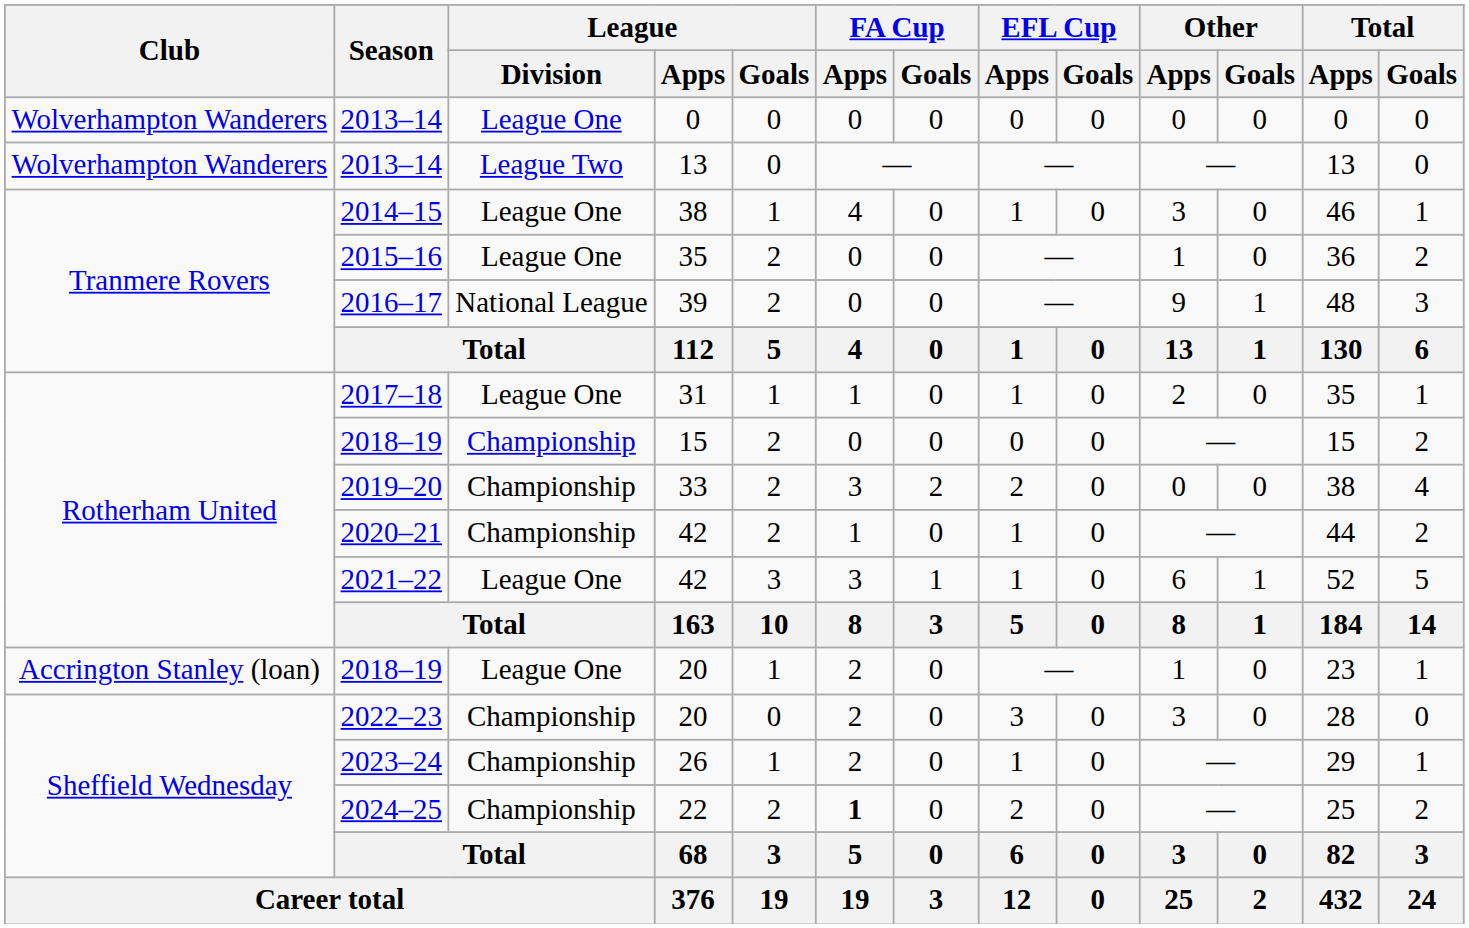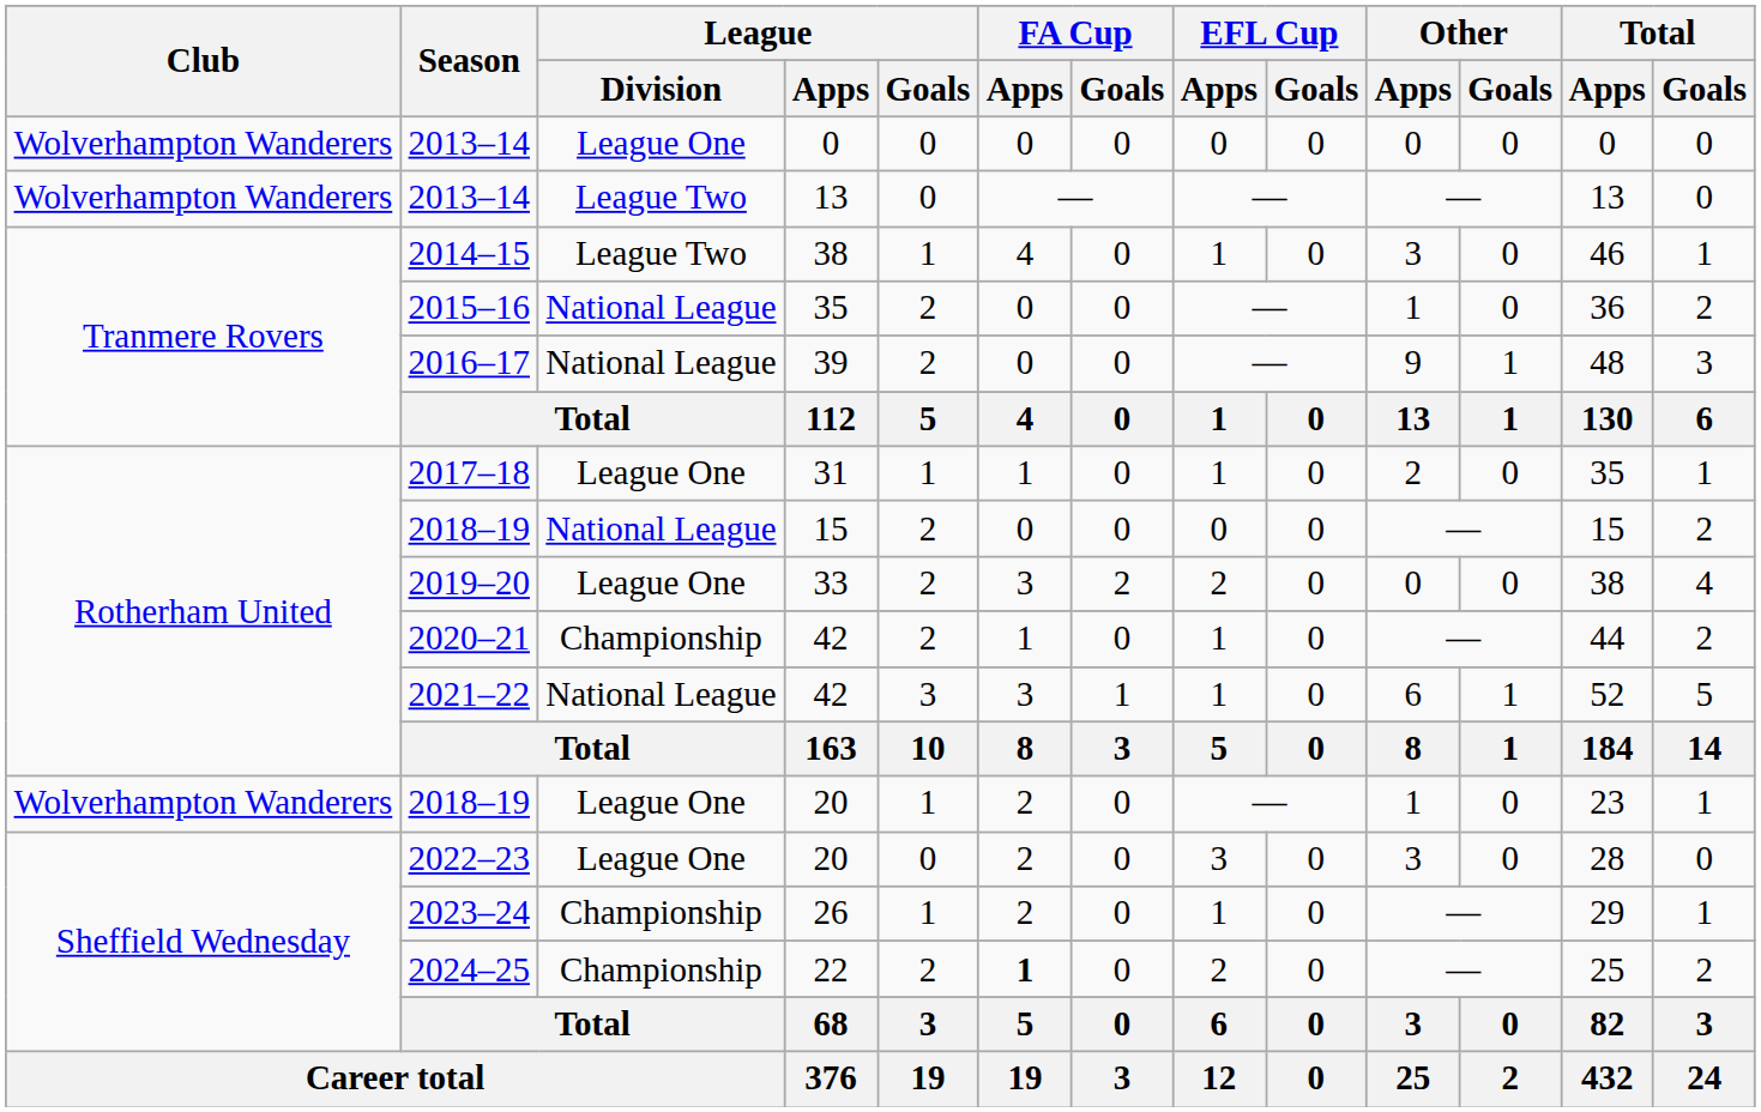 <table class="wikitable" style="text-align:center">
 <tr>
 <th rowspan="2">Club</th>
 <th rowspan="2">Season</th>
 <th colspan="3">League</th>
 <th colspan="2"><a href='#'>FA Cup</a></th>
 <th colspan="2"><a href='#'>EFL Cup</a></th>
 <th colspan="2">Other</th>
 <th colspan="2">Total</th>
 </tr>
 <tr>
 <th>Division</th>
 <th>Apps</th>
 <th>Goals</th>
 <th>Apps</th>
 <th>Goals</th>
 <th>Apps</th>
 <th>Goals</th>
 <th>Apps</th>
 <th>Goals</th>
 <th>Apps</th>
 <th>Goals</th>
 </tr>
 <tr>
 <td><a href='#'>Wolverhampton Wanderers</a></td>
 <td><a href='#'>2013–14</a></td>
 <td><a href='#'>League One</a></td>
 <td>0</td>
 <td>0</td>
 <td>0</td>
 <td>0</td>
 <td>0</td>
 <td>0</td>
 <td>0</td>
 <td>0</td>
 <td>0</td>
 <td>0</td>
 </tr>
 <tr>
 <td><a href='#'>Wolverhampton Wanderers</a></td>
 <td><a href='#'>2013–14</a></td>
 <td><a href='#'>League Two</a></td>
 <td>13</td>
 <td>0</td>
 <td colspan=2>—</td>
 <td colspan=2>—</td>
 <td colspan=2>—</td>
 <td>13</td>
 <td>0</td>
 </tr>
 <tr>
 <td rowspan="4"><a href='#'>Tranmere Rovers</a></td>
 <td><a href='#'>2014–15</a></td>
-<td>League One</td>
+<td>League Two</td>
 <td>38</td>
 <td>1</td>
 <td>4</td>
 <td>0</td>
 <td>1</td>
 <td>0</td>
 <td>3</td>
 <td>0</td>
 <td>46</td>
 <td>1</td>
 </tr>
 <tr>
 <td><a href='#'>2015–16</a></td>
-<td>League One</td>
+<td><a href='#'>National League</a></td>
 <td>35</td>
 <td>2</td>
 <td>0</td>
 <td>0</td>
 <td colspan=2>—</td>
 <td>1</td>
 <td>0</td>
 <td>36</td>
 <td>2</td>
 </tr>
 <tr>
 <td><a href='#'>2016–17</a></td>
 <td>National League</td>
 <td>39</td>
 <td>2</td>
 <td>0</td>
 <td>0</td>
 <td colspan=2>—</td>
 <td>9</td>
 <td>1</td>
 <td>48</td>
 <td>3</td>
 </tr>
 <tr>
 <th colspan="2">Total</th>
 <th>112</th>
 <th>5</th>
 <th>4</th>
 <th>0</th>
 <th>1</th>
 <th>0</th>
 <th>13</th>
 <th>1</th>
 <th>130</th>
 <th>6</th>
 </tr>
 <tr>
 <td rowspan=6><a href='#'>Rotherham United</a></td>
 <td><a href='#'>2017–18</a></td>
 <td>League One</td>
 <td>31</td>
 <td>1</td>
 <td>1</td>
 <td>0</td>
 <td>1</td>
 <td>0</td>
 <td>2</td>
 <td>0</td>
 <td>35</td>
 <td>1</td>
 </tr>
 <tr>
 <td><a href='#'>2018–19</a></td>
-<td><a href='#'>Championship</a></td>
+<td><a href='#'>National League</a></td>
 <td>15</td>
 <td>2</td>
 <td>0</td>
 <td>0</td>
 <td>0</td>
 <td>0</td>
 <td colspan=2>—</td>
 <td>15</td>
 <td>2</td>
 </tr>
 <tr>
 <td><a href='#'>2019–20</a></td>
-<td>Championship</td>
+<td>League One</td>
 <td>33</td>
 <td>2</td>
 <td>3</td>
 <td>2</td>
 <td>2</td>
 <td>0</td>
 <td>0</td>
 <td>0</td>
 <td>38</td>
 <td>4</td>
 </tr>
 <tr>
 <td><a href='#'>2020–21</a></td>
 <td>Championship</td>
 <td>42</td>
 <td>2</td>
 <td>1</td>
 <td>0</td>
 <td>1</td>
 <td>0</td>
 <td colspan=2>—</td>
 <td>44</td>
 <td>2</td>
 </tr>
 <tr>
 <td><a href='#'>2021–22</a></td>
-<td>League One</td>
+<td>National League</td>
 <td>42</td>
 <td>3</td>
 <td>3</td>
 <td>1</td>
 <td>1</td>
 <td>0</td>
 <td>6</td>
 <td>1</td>
 <td>52</td>
 <td>5</td>
 </tr>
 <tr>
 <th colspan=2>Total</th>
 <th>163</th>
 <th>10</th>
 <th>8</th>
 <th>3</th>
 <th>5</th>
 <th>0</th>
 <th>8</th>
 <th>1</th>
 <th>184</th>
 <th>14</th>
 </tr>
 <tr>
-<td><a href='#'>Accrington Stanley</a> (loan)</td>
+<td><a href='#'>Wolverhampton Wanderers</a></td>
 <td><a href='#'>2018–19</a></td>
 <td>League One</td>
 <td>20</td>
 <td>1</td>
 <td>2</td>
 <td>0</td>
 <td colspan=2>—</td>
 <td>1</td>
 <td>0</td>
 <td>23</td>
 <td>1</td>
 </tr>
 <tr>
 <td rowspan=4><a href='#'>Sheffield Wednesday</a></td>
 <td><a href='#'>2022–23</a></td>
-<td>Championship</td>
+<td>League One</td>
 <td>20</td>
 <td>0</td>
 <td>2</td>
 <td>0</td>
 <td>3</td>
 <td>0</td>
 <td>3</td>
 <td>0</td>
 <td>28</td>
 <td>0</td>
 </tr>
 <tr>
 <td><a href='#'>2023–24</a></td>
 <td>Championship</td>
 <td>26</td>
 <td>1</td>
 <td>2</td>
 <td>0</td>
 <td>1</td>
 <td>0</td>
 <td colspan=2>—</td>
 <td>29</td>
 <td>1</td>
 </tr>
 <tr>
 <td><a href='#'>2024–25</a></td>
 <td>Championship</td>
 <td>22</td>
 <td>2</td>
 <td><strong>1</strong></td>
 <td>0</td>
 <td>2</td>
 <td>0</td>
 <td colspan=2>—</td>
 <td>25</td>
 <td>2</td>
 </tr>
 <tr>
 <th colspan=2>Total</th>
 <th>68</th>
 <th>3</th>
 <th>5</th>
 <th>0</th>
 <th>6</th>
 <th>0</th>
 <th>3</th>
 <th>0</th>
 <th>82</th>
 <th>3</th>
 </tr>
 <tr>
 <th colspan="3">Career total</th>
 <th>376</th>
 <th>19</th>
 <th>19</th>
 <th>3</th>
 <th>12</th>
 <th>0</th>
 <th>25</th>
 <th>2</th>
 <th>432</th>
 <th>24</th>
 </tr>
 </table>
